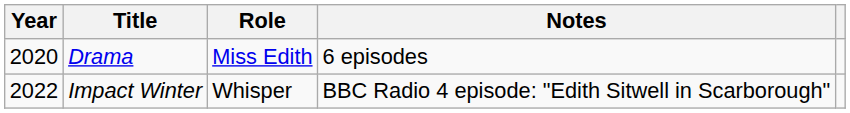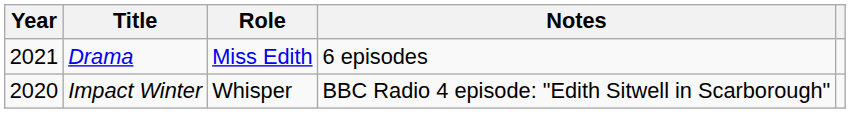 <table class="wikitable sortable">
 <tr>
 <th>Year</th>
 <th>Title</th>
 <th>Role</th>
 <th class="unsortable">Notes</th>
 <th class="unsortable"></th>
 </tr>
 <tr>
-<td>2020</td>
+<td>2021</td>
 <td><em><a href='#'>Drama</a></em></td>
 <td><a href='#'>Miss Edith</a></td>
 <td>6 episodes</td>
 <td></td>
 </tr>
 <tr>
-<td>2022</td>
+<td>2020</td>
 <td><em>Impact Winter</em></td>
 <td>Whisper</td>
 <td>BBC Radio 4 episode: "Edith Sitwell in Scarborough"</td>
 <td></td>
 </tr>
 </table>
